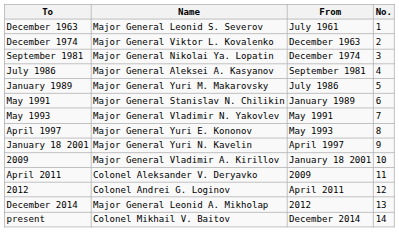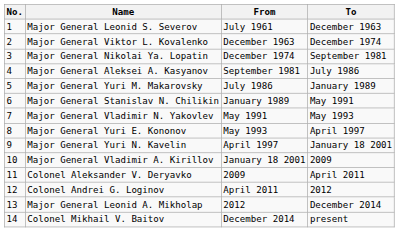 <table class="wikitable">
 <tr>
-<th>To</th>
+<th>No.</th>
 <th>Name</th>
 <th>From</th>
-<th>No.</th>
+<th>To</th>
 </tr>
 <tr>
-<td>December 1963</td>
+<td>1</td>
 <td>Major General Leonid S. Severov</td>
 <td>July 1961</td>
-<td>1</td>
+<td>December 1963</td>
 </tr>
 <tr>
-<td>December 1974</td>
+<td>2</td>
 <td>Major General Viktor L. Kovalenko</td>
 <td>December 1963</td>
-<td>2</td>
+<td>December 1974</td>
 </tr>
 <tr>
-<td>September 1981</td>
+<td>3</td>
 <td>Major General Nikolai Ya. Lopatin</td>
 <td>December 1974</td>
-<td>3</td>
+<td>September 1981</td>
 </tr>
 <tr>
-<td>July 1986</td>
+<td>4</td>
 <td>Major General Aleksei A. Kasyanov</td>
 <td>September 1981</td>
-<td>4</td>
+<td>July 1986</td>
 </tr>
 <tr>
-<td>January 1989</td>
+<td>5</td>
 <td>Major General Yuri M. Makarovsky</td>
 <td>July 1986</td>
-<td>5</td>
+<td>January 1989</td>
 </tr>
 <tr>
-<td>May 1991</td>
+<td>6</td>
 <td>Major General Stanislav N. Chilikin</td>
 <td>January 1989</td>
-<td>6</td>
+<td>May 1991</td>
 </tr>
 <tr>
-<td>May 1993</td>
+<td>7</td>
 <td>Major General Vladimir N. Yakovlev</td>
 <td>May 1991</td>
-<td>7</td>
+<td>May 1993</td>
 </tr>
 <tr>
-<td>April 1997</td>
+<td>8</td>
 <td>Major General Yuri E. Kononov</td>
 <td>May 1993</td>
-<td>8</td>
+<td>April 1997</td>
 </tr>
 <tr>
-<td>January 18 2001</td>
+<td>9</td>
 <td>Major General Yuri N. Kavelin</td>
 <td>April 1997</td>
-<td>9</td>
+<td>January 18 2001</td>
 </tr>
 <tr>
-<td>2009</td>
+<td>10</td>
 <td>Major General Vladimir A. Kirillov</td>
 <td>January 18 2001</td>
-<td>10</td>
+<td>2009</td>
 </tr>
 <tr>
-<td>April 2011</td>
+<td>11</td>
 <td>Colonel Aleksander V. Deryavko</td>
 <td>2009</td>
-<td>11</td>
+<td>April 2011</td>
 </tr>
 <tr>
-<td>2012</td>
+<td>12</td>
 <td>Colonel Andrei G. Loginov</td>
 <td>April 2011</td>
-<td>12</td>
+<td>2012</td>
 </tr>
 <tr>
-<td>December 2014</td>
+<td>13</td>
 <td>Major General Leonid A. Mikholap</td>
 <td>2012</td>
-<td>13</td>
+<td>December 2014</td>
 </tr>
 <tr>
-<td>present</td>
+<td>14</td>
 <td>Colonel Mikhail V. Baitov</td>
 <td>December 2014</td>
-<td>14</td>
+<td>present</td>
 </tr>
 </table>
